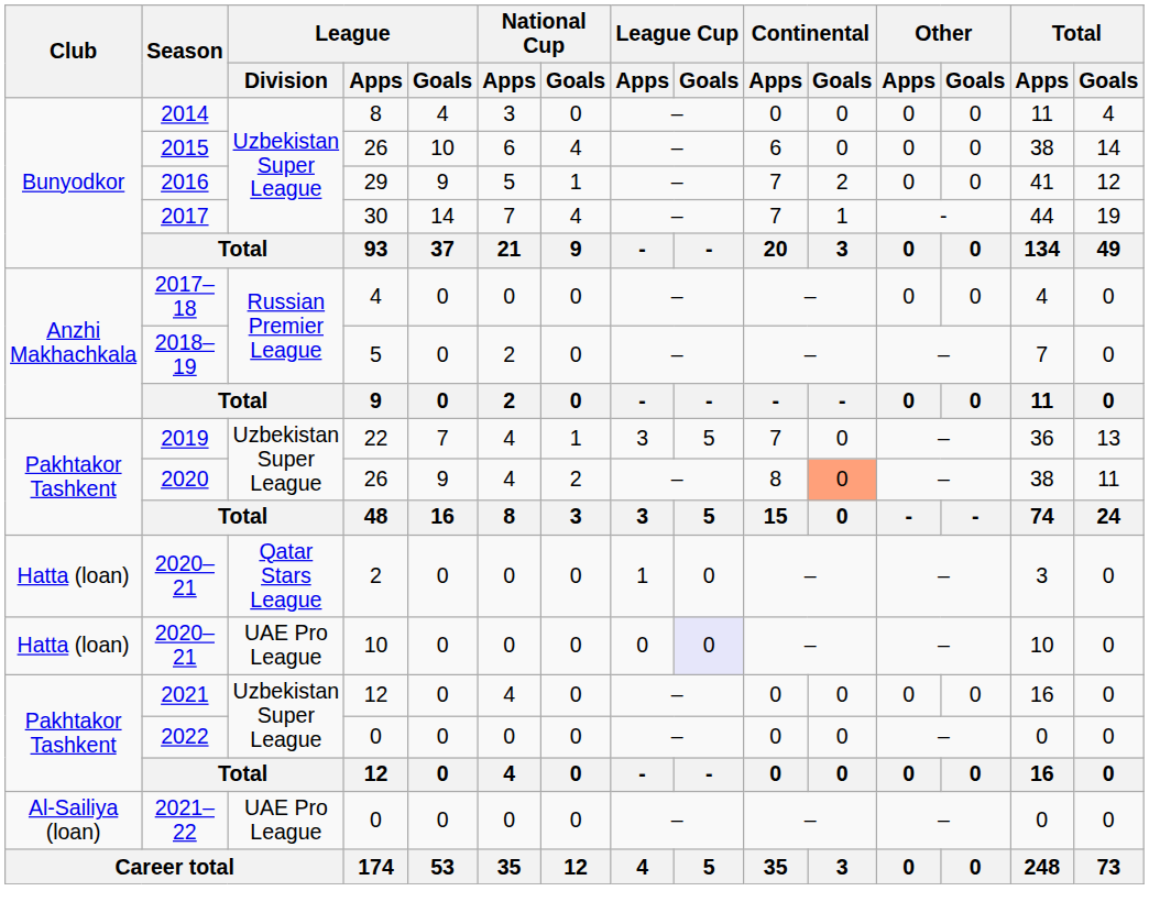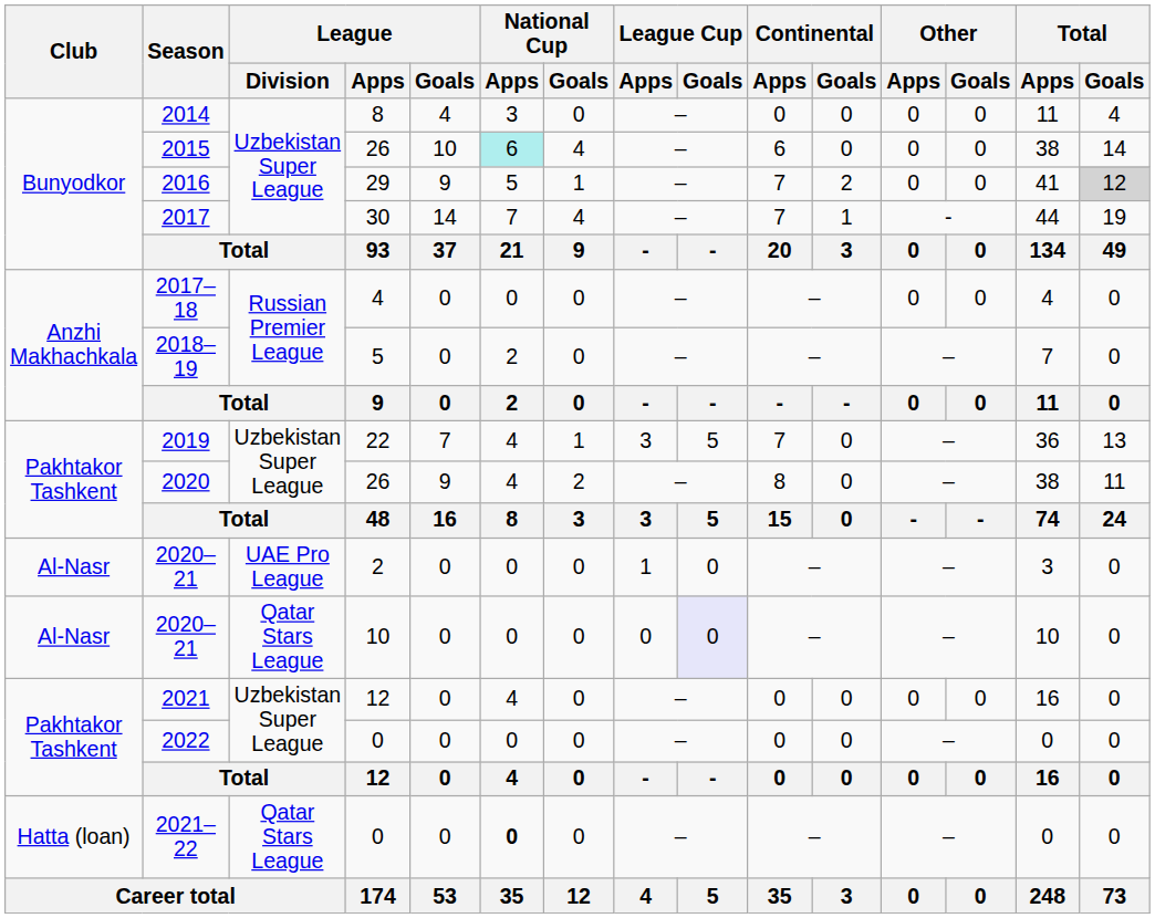 <table class="wikitable" style="text-align: center;">
 <tr>
 <th rowspan="2">Club</th>
 <th rowspan="2">Season</th>
 <th colspan="3">League</th>
 <th colspan="2">National Cup</th>
 <th colspan="2">League Cup</th>
 <th colspan="2">Continental</th>
 <th colspan="2">Other</th>
 <th colspan="2">Total</th>
 </tr>
 <tr>
 <th>Division</th>
 <th>Apps</th>
 <th>Goals</th>
 <th>Apps</th>
 <th>Goals</th>
 <th>Apps</th>
 <th>Goals</th>
 <th>Apps</th>
 <th>Goals</th>
 <th>Apps</th>
 <th>Goals</th>
 <th>Apps</th>
 <th>Goals</th>
 </tr>
 <tr>
 <td rowspan="5" valign="center"><a href='#'>Bunyodkor</a></td>
 <td><a href='#'>2014</a></td>
 <td rowspan="4" valign="center"><a href='#'>Uzbekistan Super League</a></td>
 <td>8</td>
 <td>4</td>
 <td>3</td>
 <td>0</td>
 <td colspan="2">–</td>
 <td>0</td>
 <td>0</td>
 <td>0</td>
 <td>0</td>
 <td>11</td>
 <td>4</td>
 </tr>
 <tr>
 <td><a href='#'>2015</a></td>
 <td>26</td>
 <td>10</td>
-<td>6</td>
+<td style="background: paleturquoise;">6</td>
 <td>4</td>
 <td colspan="2">–</td>
 <td>6</td>
 <td>0</td>
 <td>0</td>
 <td>0</td>
 <td>38</td>
 <td>14</td>
 </tr>
 <tr>
 <td><a href='#'>2016</a></td>
 <td>29</td>
 <td>9</td>
 <td>5</td>
 <td>1</td>
 <td colspan="2">–</td>
 <td>7</td>
 <td>2</td>
 <td>0</td>
 <td>0</td>
 <td>41</td>
-<td>12</td>
+<td style="background: lightgrey;">12</td>
 </tr>
 <tr>
 <td><a href='#'>2017</a></td>
 <td>30</td>
 <td>14</td>
 <td>7</td>
 <td>4</td>
 <td colspan="2">–</td>
 <td>7</td>
 <td>1</td>
 <td colspan="2">-</td>
 <td>44</td>
 <td>19</td>
 </tr>
 <tr>
 <th colspan="2">Total</th>
 <th>93</th>
 <th>37</th>
 <th>21</th>
 <th>9</th>
 <th>-</th>
 <th>-</th>
 <th>20</th>
 <th>3</th>
 <th>0</th>
 <th>0</th>
 <th>134</th>
 <th>49</th>
 </tr>
 <tr>
 <td rowspan="3" valign="center"><a href='#'>Anzhi Makhachkala</a></td>
 <td><a href='#'>2017–18</a></td>
 <td rowspan="2" valign="center"><a href='#'>Russian Premier League</a></td>
 <td>4</td>
 <td>0</td>
 <td>0</td>
 <td>0</td>
 <td colspan="2">–</td>
 <td colspan="2">–</td>
 <td>0</td>
 <td>0</td>
 <td>4</td>
 <td>0</td>
 </tr>
 <tr>
 <td><a href='#'>2018–19</a></td>
 <td>5</td>
 <td>0</td>
 <td>2</td>
 <td>0</td>
 <td colspan="2">–</td>
 <td colspan="2">–</td>
 <td colspan="2">–</td>
 <td>7</td>
 <td>0</td>
 </tr>
 <tr>
 <th colspan="2">Total</th>
 <th>9</th>
 <th>0</th>
 <th>2</th>
 <th>0</th>
 <th>-</th>
 <th>-</th>
 <th>-</th>
 <th>-</th>
 <th>0</th>
 <th>0</th>
 <th>11</th>
 <th>0</th>
 </tr>
 <tr>
 <td rowspan="3" valign="center"><a href='#'>Pakhtakor Tashkent</a></td>
 <td><a href='#'>2019</a></td>
 <td rowspan="2" valign="center">Uzbekistan Super League</td>
 <td>22</td>
 <td>7</td>
 <td>4</td>
 <td>1</td>
 <td>3</td>
 <td>5</td>
 <td>7</td>
 <td>0</td>
 <td colspan="2">–</td>
 <td>36</td>
 <td>13</td>
 </tr>
 <tr>
 <td><a href='#'>2020</a></td>
 <td>26</td>
 <td>9</td>
 <td>4</td>
 <td>2</td>
 <td colspan="2">–</td>
 <td>8</td>
-<td style="background: lightsalmon;">0</td>
+<td>0</td>
 <td colspan="2">–</td>
 <td>38</td>
 <td>11</td>
 </tr>
 <tr>
 <th colspan="2">Total</th>
 <th>48</th>
 <th>16</th>
 <th>8</th>
 <th>3</th>
 <th>3</th>
 <th>5</th>
 <th>15</th>
 <th>0</th>
 <th>-</th>
 <th>-</th>
 <th>74</th>
 <th>24</th>
 </tr>
 <tr>
-<td rowspan="1" valign="center"><a href='#'>Hatta</a> (loan)</td>
+<td rowspan="1" valign="center"><a href='#'>Al-Nasr</a></td>
 <td><a href='#'>2020–21</a></td>
-<td rowspan="1" valign="center"><a href='#'>Qatar Stars League</a></td>
+<td rowspan="1" valign="center"><a href='#'>UAE Pro League</a></td>
 <td>2</td>
 <td>0</td>
 <td>0</td>
 <td>0</td>
 <td>1</td>
 <td>0</td>
 <td colspan="2">–</td>
 <td colspan="2">–</td>
 <td>3</td>
 <td>0</td>
 </tr>
 <tr>
-<td rowspan="1" valign="center"><a href='#'>Hatta</a> (loan)</td>
+<td rowspan="1" valign="center"><a href='#'>Al-Nasr</a></td>
 <td><a href='#'>2020–21</a></td>
-<td rowspan="1" valign="center">UAE Pro League</td>
+<td rowspan="1" valign="center"><a href='#'>Qatar Stars League</a></td>
 <td>10</td>
 <td>0</td>
 <td>0</td>
 <td>0</td>
 <td>0</td>
 <td style="background: lavender;">0</td>
 <td colspan="2">–</td>
 <td colspan="2">–</td>
 <td>10</td>
 <td>0</td>
 </tr>
 <tr>
 <td rowspan="3" valign="center"><a href='#'>Pakhtakor Tashkent</a></td>
 <td><a href='#'>2021</a></td>
 <td rowspan="2" valign="center">Uzbekistan Super League</td>
 <td>12</td>
 <td>0</td>
 <td>4</td>
 <td>0</td>
 <td colspan="2">–</td>
 <td>0</td>
 <td>0</td>
 <td>0</td>
 <td>0</td>
 <td>16</td>
 <td>0</td>
 </tr>
 <tr>
 <td><a href='#'>2022</a></td>
 <td>0</td>
 <td>0</td>
 <td>0</td>
 <td>0</td>
 <td colspan="2">–</td>
 <td>0</td>
 <td>0</td>
 <td colspan="2">–</td>
 <td>0</td>
 <td>0</td>
 </tr>
 <tr>
 <th colspan="2">Total</th>
 <th>12</th>
 <th>0</th>
 <th>4</th>
 <th>0</th>
 <th>-</th>
 <th>-</th>
 <th>0</th>
 <th>0</th>
 <th>0</th>
 <th>0</th>
 <th>16</th>
 <th>0</th>
 </tr>
 <tr>
-<td rowspan="1" valign="center"><a href='#'>Al-Sailiya</a> (loan)</td>
+<td rowspan="1" valign="center"><a href='#'>Hatta</a> (loan)</td>
 <td><a href='#'>2021–22</a></td>
-<td rowspan="1" valign="center">UAE Pro League</td>
+<td rowspan="1" valign="center"><a href='#'>Qatar Stars League</a></td>
 <td>0</td>
 <td>0</td>
-<td>0</td>
+<td><strong>0</strong></td>
 <td>0</td>
 <td colspan="2">–</td>
 <td colspan="2">–</td>
 <td colspan="2">–</td>
 <td>0</td>
 <td>0</td>
 </tr>
 <tr>
 <th colspan="3">Career total</th>
 <th>174</th>
 <th>53</th>
 <th>35</th>
 <th>12</th>
 <th>4</th>
 <th>5</th>
 <th>35</th>
 <th>3</th>
 <th>0</th>
 <th>0</th>
 <th>248</th>
 <th>73</th>
 </tr>
 </table>
